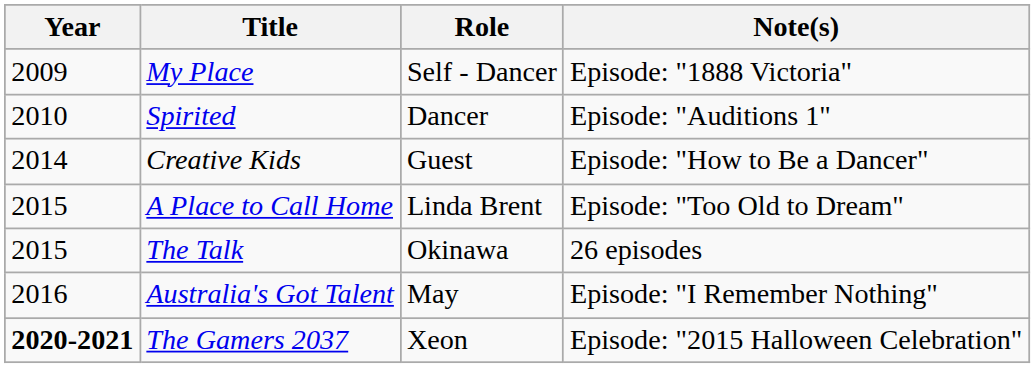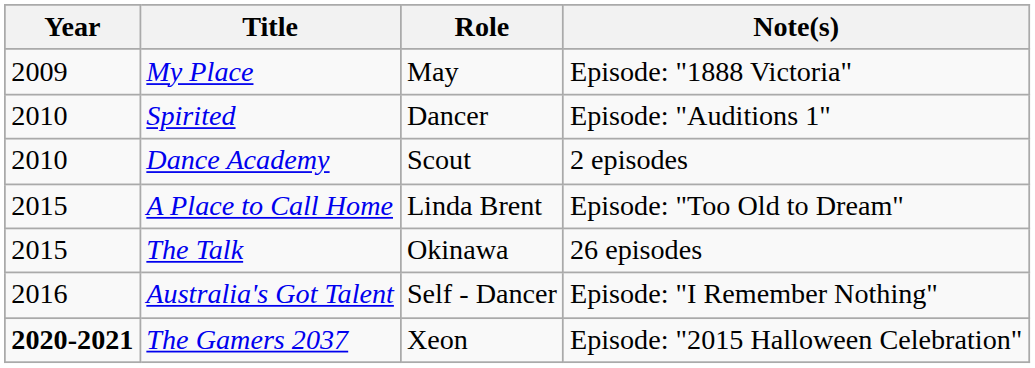 <table class="wikitable">
 <tr>
 <th>Year</th>
 <th>Title</th>
 <th>Role</th>
 <th>Note(s)</th>
 </tr>
 <tr>
 <td>2009</td>
 <td><em><a href='#'>My Place</a></em></td>
-<td>Self - Dancer</td>
+<td>May</td>
 <td>Episode: "1888 Victoria"</td>
 </tr>
 <tr>
 <td>2010</td>
 <td><em><a href='#'>Spirited</a></em></td>
 <td>Dancer</td>
 <td>Episode: "Auditions 1"</td>
 </tr>
 <tr>
-<td>2014</td>
-<td><em>Creative Kids</em></td>
-<td>Guest</td>
-<td>Episode: "How to Be a Dancer"</td>
+<td>2010</td>
+<td><em><a href='#'>Dance Academy</a></em></td>
+<td>Scout</td>
+<td>2 episodes</td>
 </tr>
 <tr>
 <td>2015</td>
 <td><em><a href='#'>A Place to Call Home</a></em></td>
 <td>Linda Brent</td>
 <td>Episode: "Too Old to Dream"</td>
 </tr>
 <tr>
 <td>2015</td>
 <td><em><a href='#'>The Talk</a></em></td>
 <td>Okinawa</td>
 <td>26 episodes</td>
 </tr>
 <tr>
 <td>2016</td>
 <td><em><a href='#'>Australia's Got Talent</a></em></td>
-<td>May</td>
+<td>Self - Dancer</td>
 <td>Episode: "I Remember Nothing"</td>
 </tr>
 <tr>
 <td><strong>2020-2021</strong></td>
 <td><em><a href='#'>The Gamers 2037</a></em></td>
 <td>Xeon</td>
 <td>Episode: "2015 Halloween Celebration"</td>
 </tr>
 </table>
